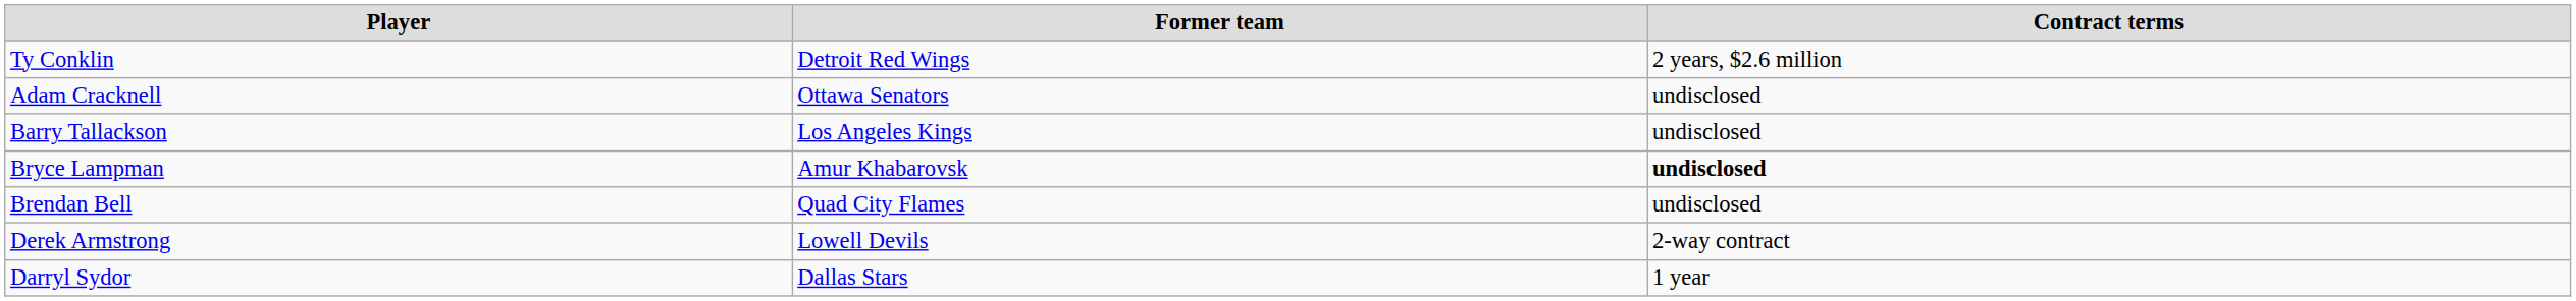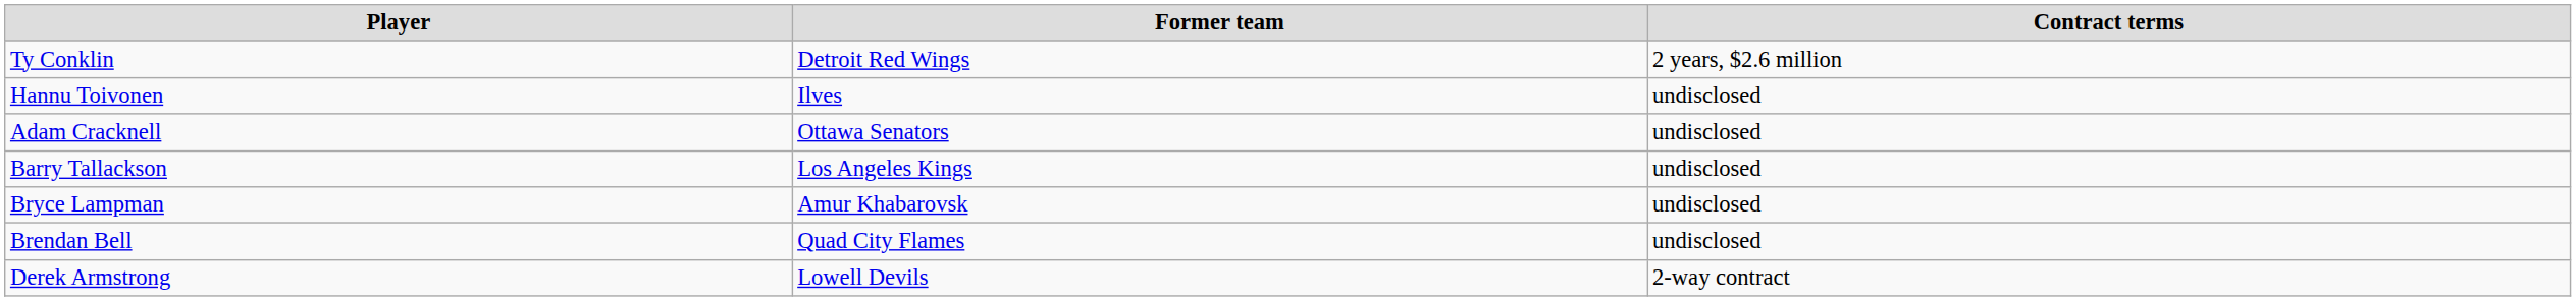 <table class="wikitable" width=90%>
 <tr align="center" bgcolor="#dddddd">
 <td><strong>Player</strong></td>
 <td><strong>Former team</strong></td>
 <td><strong>Contract terms</strong></td>
 </tr>
 <tr>
 <td><a href='#'>Ty Conklin</a></td>
 <td><a href='#'>Detroit Red Wings</a></td>
 <td>2 years, $2.6 million</td>
+</tr>
+<tr>
+<td><a href='#'>Hannu Toivonen</a></td>
+<td><a href='#'>Ilves</a></td>
+<td>undisclosed</td>
 </tr>
 <tr>
 <td><a href='#'>Adam Cracknell</a></td>
 <td><a href='#'>Ottawa Senators</a></td>
 <td>undisclosed</td>
 </tr>
 <tr>
 <td><a href='#'>Barry Tallackson</a></td>
 <td><a href='#'>Los Angeles Kings</a></td>
 <td>undisclosed</td>
 </tr>
 <tr>
 <td><a href='#'>Bryce Lampman</a></td>
 <td><a href='#'>Amur Khabarovsk</a></td>
-<td><strong>undisclosed</strong></td>
+<td>undisclosed</td>
 </tr>
 <tr>
 <td><a href='#'>Brendan Bell</a></td>
 <td><a href='#'>Quad City Flames</a></td>
 <td>undisclosed</td>
 </tr>
 <tr>
 <td><a href='#'>Derek Armstrong</a></td>
 <td><a href='#'>Lowell Devils</a></td>
 <td>2-way contract</td>
 </tr>
-<tr>
-<td><a href='#'>Darryl Sydor</a></td>
-<td><a href='#'>Dallas Stars</a></td>
-<td>1 year</td>
-</tr>
 </table>
